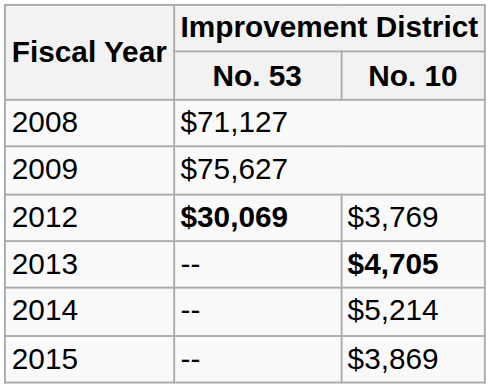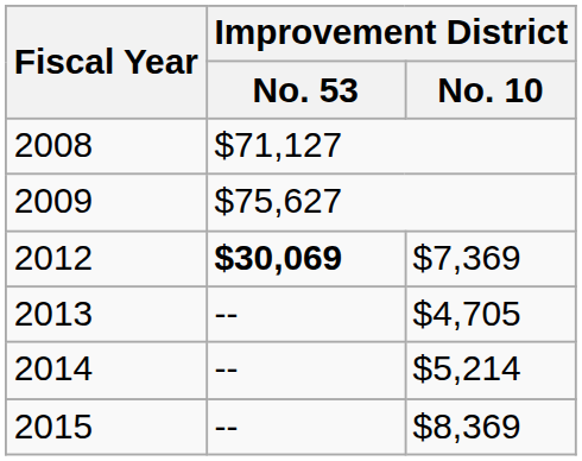 <table class="wikitable">
 <tr>
 <th rowspan="2">Fiscal Year</th>
 <th colspan="2">Improvement District</th>
 </tr>
 <tr>
 <th>No. 53</th>
 <th>No. 10</th>
 </tr>
 <tr>
 <td>2008</td>
 <td colspan="2">$71,127</td>
 </tr>
 <tr>
 <td>2009</td>
 <td colspan="2">$75,627</td>
 </tr>
 <tr>
 <td>2012</td>
 <td><strong>$30,069</strong></td>
-<td>$3,769</td>
+<td>$7,369</td>
 </tr>
 <tr>
 <td>2013</td>
 <td>--</td>
-<td><strong>$4,705</strong></td>
+<td>$4,705</td>
 </tr>
 <tr>
 <td>2014</td>
 <td>--</td>
 <td>$5,214</td>
 </tr>
 <tr>
 <td>2015</td>
 <td>--</td>
-<td>$3,869</td>
+<td>$8,369</td>
 </tr>
 </table>
